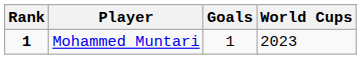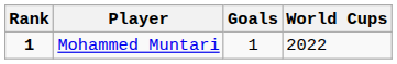 <table class="wikitable" style="text-align: left;">
 <tr>
 <th>Rank</th>
 <th>Player</th>
 <th>Goals</th>
 <th>World Cups</th>
 </tr>
 <tr>
 <td align=center><strong>1</strong></td>
 <td><a href='#'>Mohammed Muntari</a></td>
 <td align=center>1</td>
-<td>2023</td>
+<td>2022</td>
 </tr>
 </table>
